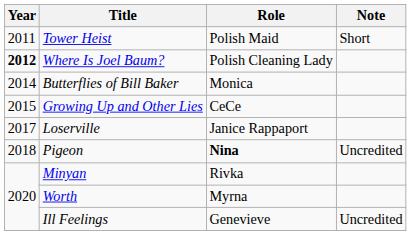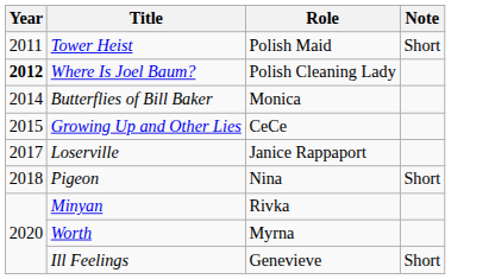 <table class="wikitable sortable">
 <tr>
 <th>Year</th>
 <th>Title</th>
 <th>Role</th>
 <th class="unsortable">Note</th>
 </tr>
 <tr>
 <td>2011</td>
 <td><em><a href='#'>Tower Heist</a></em></td>
 <td>Polish Maid</td>
 <td>Short</td>
 </tr>
 <tr>
 <td><strong>2012</strong></td>
 <td><em><a href='#'>Where Is Joel Baum?</a></em></td>
 <td>Polish Cleaning Lady</td>
 <td></td>
 </tr>
 <tr>
 <td>2014</td>
 <td><em>Butterflies of Bill Baker</em></td>
 <td>Monica</td>
 <td></td>
 </tr>
 <tr>
 <td>2015</td>
 <td><em><a href='#'>Growing Up and Other Lies</a></em></td>
 <td>CeCe</td>
 <td></td>
 </tr>
 <tr>
 <td>2017</td>
 <td><em>Loserville</em></td>
 <td>Janice Rappaport</td>
 <td></td>
 </tr>
 <tr>
 <td>2018</td>
 <td><em>Pigeon</em></td>
-<td><strong>Nina</strong></td>
-<td>Uncredited</td>
+<td>Nina</td>
+<td>Short</td>
 </tr>
 <tr>
 <td rowspan="3">2020</td>
 <td><a href='#'><em>Minyan</em></a></td>
 <td>Rivka</td>
 <td></td>
 </tr>
 <tr>
 <td><em><a href='#'>Worth</a></em></td>
 <td>Myrna</td>
 <td></td>
 </tr>
 <tr>
 <td><em>Ill Feelings</em></td>
 <td>Genevieve</td>
-<td>Uncredited</td>
+<td>Short</td>
 </tr>
 </table>
